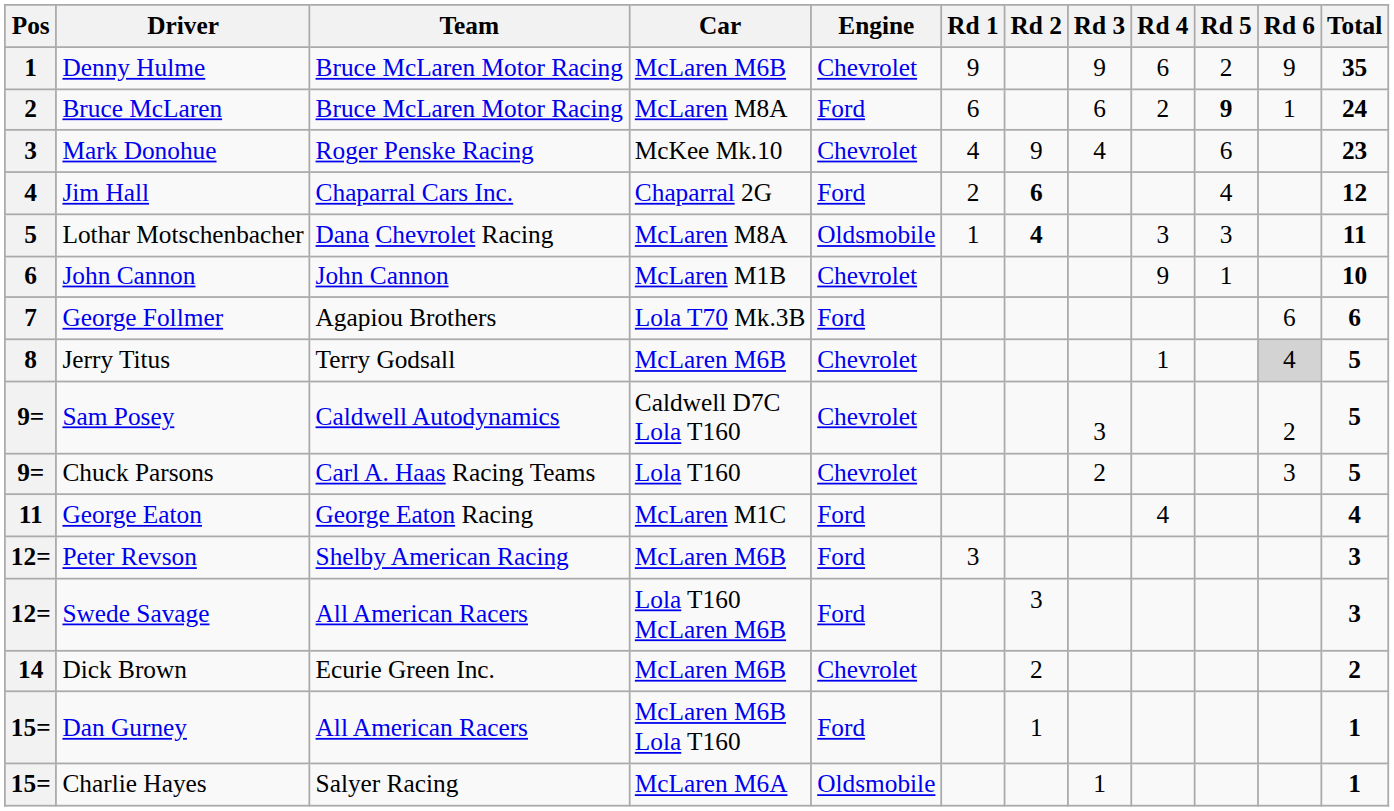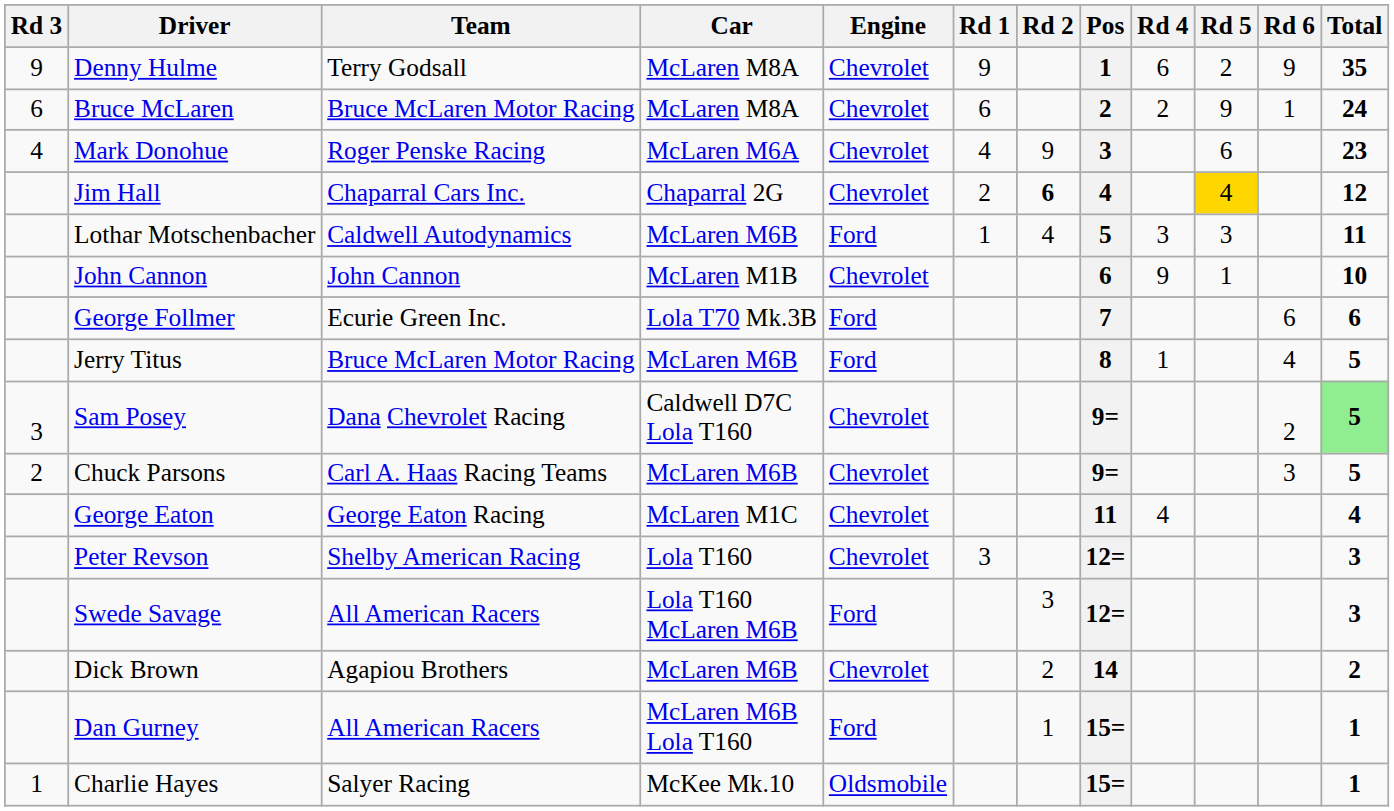 <table class="wikitable" style="font-size: 90%;">
 <tr>
-<th>Pos</th>
+<th>Rd 3</th>
 <th>Driver</th>
 <th>Team</th>
 <th>Car</th>
 <th>Engine</th>
 <th>Rd 1</th>
 <th>Rd 2</th>
-<th>Rd 3</th>
+<th>Pos</th>
 <th>Rd 4</th>
 <th>Rd 5</th>
 <th>Rd 6</th>
 <th>Total</th>
 </tr>
 <tr>
-<th>1</th>
+<td align="center">9</td>
 <td> <a href='#'>Denny Hulme</a></td>
-<td> <a href='#'>Bruce McLaren Motor Racing</a></td>
-<td><a href='#'>McLaren M6B</a></td>
+<td> Terry Godsall</td>
+<td><a href='#'>McLaren</a> M8A</td>
 <td><a href='#'>Chevrolet</a></td>
 <td align="center">9</td>
 <td></td>
-<td align="center">9</td>
+<th>1</th>
 <td align="center">6</td>
 <td align="center">2</td>
 <td align="center">9</td>
 <td align="center"><strong>35</strong></td>
 </tr>
 <tr>
-<th>2</th>
+<td align="center">6</td>
 <td> <a href='#'>Bruce McLaren</a></td>
 <td> <a href='#'>Bruce McLaren Motor Racing</a></td>
 <td><a href='#'>McLaren</a> M8A</td>
-<td><a href='#'>Ford</a></td>
+<td><a href='#'>Chevrolet</a></td>
 <td align="center">6</td>
 <td></td>
-<td align="center">6</td>
+<th>2</th>
 <td align="center">2</td>
-<td align="center"><strong>9</strong></td>
+<td align="center">9</td>
 <td align="center">1</td>
 <td align="center"><strong>24</strong></td>
 </tr>
 <tr>
-<th>3</th>
+<td align="center">4</td>
 <td> <a href='#'>Mark Donohue</a></td>
 <td> <a href='#'>Roger Penske Racing</a></td>
-<td>McKee Mk.10</td>
+<td><a href='#'>McLaren M6A</a></td>
 <td><a href='#'>Chevrolet</a></td>
 <td align="center">4</td>
 <td align="center">9</td>
-<td align="center">4</td>
+<th>3</th>
 <td></td>
 <td align="center">6</td>
 <td></td>
 <td align="center"><strong>23</strong></td>
 </tr>
 <tr>
-<th>4</th>
+<td></td>
 <td> <a href='#'>Jim Hall</a></td>
 <td> <a href='#'>Chaparral Cars Inc.</a></td>
 <td><a href='#'>Chaparral</a> 2G</td>
-<td><a href='#'>Ford</a></td>
+<td><a href='#'>Chevrolet</a></td>
 <td align="center">2</td>
 <td align="center"><strong>6</strong></td>
+<th>4</th>
 <td></td>
-<td></td>
-<td align="center">4</td>
+<td align="center" style="background: gold;">4</td>
 <td></td>
 <td align="center"><strong>12</strong></td>
 </tr>
 <tr>
+<td></td>
+<td> Lothar Motschenbacher</td>
+<td> <a href='#'>Caldwell Autodynamics</a></td>
+<td><a href='#'>McLaren M6B</a></td>
+<td><a href='#'>Ford</a></td>
+<td align="center">1</td>
+<td align="center">4</td>
 <th>5</th>
-<td> Lothar Motschenbacher</td>
-<td> <a href='#'>Dana</a> <a href='#'>Chevrolet</a> Racing</td>
-<td><a href='#'>McLaren</a> M8A</td>
-<td><a href='#'>Oldsmobile</a></td>
-<td align="center">1</td>
-<td align="center"><strong>4</strong></td>
-<td></td>
 <td align="center">3</td>
 <td align="center">3</td>
 <td></td>
 <td align="center"><strong>11</strong></td>
 </tr>
 <tr>
-<th>6</th>
+<td></td>
 <td> <a href='#'>John Cannon</a></td>
 <td> <a href='#'>John Cannon</a></td>
 <td><a href='#'>McLaren</a> M1B</td>
 <td><a href='#'>Chevrolet</a></td>
 <td></td>
 <td></td>
-<td></td>
+<th>6</th>
 <td align="center">9</td>
 <td align="center">1</td>
 <td></td>
 <td align="center"><strong>10</strong></td>
 </tr>
 <tr>
-<th>7</th>
+<td></td>
 <td> <a href='#'>George Follmer</a></td>
-<td> Agapiou Brothers</td>
+<td> Ecurie Green Inc.</td>
 <td><a href='#'>Lola T70</a> Mk.3B</td>
 <td><a href='#'>Ford</a></td>
 <td></td>
 <td></td>
-<td></td>
+<th>7</th>
 <td></td>
 <td></td>
 <td align="center">6</td>
 <td align="center"><strong>6</strong></td>
 </tr>
 <tr>
+<td></td>
+<td> Jerry Titus</td>
+<td> <a href='#'>Bruce McLaren Motor Racing</a></td>
+<td><a href='#'>McLaren M6B</a></td>
+<td><a href='#'>Ford</a></td>
+<td></td>
+<td></td>
 <th>8</th>
-<td> Jerry Titus</td>
-<td> Terry Godsall</td>
+<td align="center">1</td>
+<td></td>
+<td align="center">4</td>
+<td align="center"><strong>5</strong></td>
+</tr>
+<tr>
+<td align="center"> <br>3</td>
+<td> <a href='#'>Sam Posey</a></td>
+<td> <a href='#'>Dana</a> <a href='#'>Chevrolet</a> Racing</td>
+<td>Caldwell D7C<br><a href='#'>Lola</a> T160</td>
+<td><a href='#'>Chevrolet</a></td>
+<td></td>
+<td></td>
+<th>9=</th>
+<td></td>
+<td></td>
+<td align="center"> <br>2</td>
+<td align="center" style="background: lightgreen;"><strong>5</strong></td>
+</tr>
+<tr>
+<td align="center">2</td>
+<td> Chuck Parsons</td>
+<td> <a href='#'>Carl A. Haas</a> Racing Teams</td>
 <td><a href='#'>McLaren M6B</a></td>
 <td><a href='#'>Chevrolet</a></td>
 <td></td>
 <td></td>
-<td></td>
-<td align="center">1</td>
-<td></td>
-<td align="center" style="background: lightgrey;">4</td>
-<td align="center"><strong>5</strong></td>
-</tr>
-<tr>
 <th>9=</th>
-<td> <a href='#'>Sam Posey</a></td>
-<td> <a href='#'>Caldwell Autodynamics</a></td>
-<td>Caldwell D7C<br><a href='#'>Lola</a> T160</td>
-<td><a href='#'>Chevrolet</a></td>
-<td></td>
-<td></td>
-<td align="center"> <br>3</td>
-<td></td>
-<td></td>
-<td align="center"> <br>2</td>
-<td align="center"><strong>5</strong></td>
-</tr>
-<tr>
-<th>9=</th>
-<td> Chuck Parsons</td>
-<td> <a href='#'>Carl A. Haas</a> Racing Teams</td>
-<td><a href='#'>Lola</a> T160</td>
-<td><a href='#'>Chevrolet</a></td>
-<td></td>
-<td></td>
-<td align="center">2</td>
 <td></td>
 <td></td>
 <td align="center">3</td>
 <td align="center"><strong>5</strong></td>
 </tr>
 <tr>
-<th>11</th>
+<td></td>
 <td> <a href='#'>George Eaton</a></td>
 <td> <a href='#'>George Eaton</a> Racing</td>
 <td><a href='#'>McLaren</a> M1C</td>
-<td><a href='#'>Ford</a></td>
+<td><a href='#'>Chevrolet</a></td>
 <td></td>
 <td></td>
-<td></td>
+<th>11</th>
 <td align="center">4</td>
 <td></td>
 <td></td>
 <td align="center"><strong>4</strong></td>
 </tr>
 <tr>
-<th>12=</th>
+<td></td>
 <td> <a href='#'>Peter Revson</a></td>
 <td> <a href='#'>Shelby American Racing</a></td>
-<td><a href='#'>McLaren M6B</a></td>
-<td><a href='#'>Ford</a></td>
+<td><a href='#'>Lola</a> T160</td>
+<td><a href='#'>Chevrolet</a></td>
 <td align="center">3</td>
 <td></td>
-<td></td>
+<th>12=</th>
 <td></td>
 <td></td>
 <td></td>
 <td align="center"><strong>3</strong></td>
 </tr>
 <tr>
-<th>12=</th>
+<td></td>
 <td> <a href='#'>Swede Savage</a></td>
 <td> <a href='#'>All American Racers</a></td>
 <td><a href='#'>Lola</a> T160<br><a href='#'>McLaren M6B</a></td>
 <td><a href='#'>Ford</a></td>
 <td></td>
 <td align="center">3<br> </td>
-<td></td>
+<th>12=</th>
 <td></td>
 <td></td>
 <td></td>
 <td align="center"><strong>3</strong></td>
 </tr>
 <tr>
-<th>14</th>
+<td></td>
 <td> Dick Brown</td>
-<td> Ecurie Green Inc.</td>
+<td> Agapiou Brothers</td>
 <td><a href='#'>McLaren M6B</a></td>
 <td><a href='#'>Chevrolet</a></td>
 <td></td>
 <td align="center">2</td>
-<td></td>
+<th>14</th>
 <td></td>
 <td></td>
 <td></td>
 <td align="center"><strong>2</strong></td>
 </tr>
 <tr>
-<th>15=</th>
+<td></td>
 <td> <a href='#'>Dan Gurney</a></td>
 <td> <a href='#'>All American Racers</a></td>
 <td><a href='#'>McLaren M6B</a><br><a href='#'>Lola</a> T160</td>
 <td><a href='#'>Ford</a></td>
 <td></td>
 <td align="center">1</td>
-<td></td>
+<th>15=</th>
 <td></td>
 <td></td>
 <td></td>
 <td align="center"><strong>1</strong></td>
 </tr>
 <tr>
-<th>15=</th>
+<td align="center">1</td>
 <td> Charlie Hayes</td>
 <td> Salyer Racing</td>
-<td><a href='#'>McLaren M6A</a></td>
+<td>McKee Mk.10</td>
 <td><a href='#'>Oldsmobile</a></td>
 <td></td>
 <td></td>
-<td align="center">1</td>
+<th>15=</th>
 <td></td>
 <td></td>
 <td></td>
 <td align="center"><strong>1</strong></td>
 </tr>
 </table>
